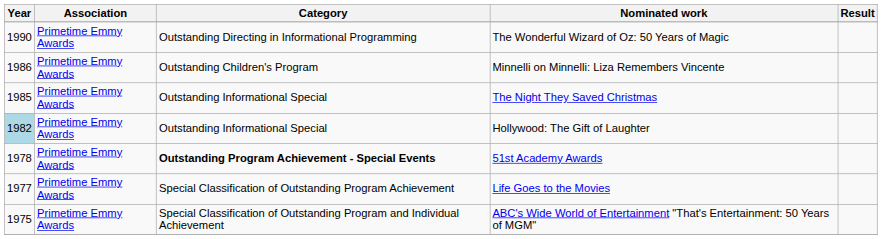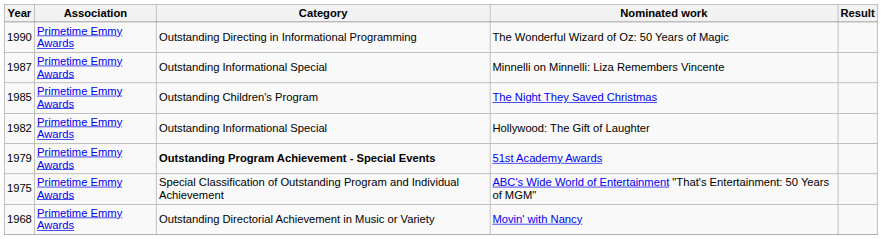 <table class="wikitable">
 <tr>
 <th>Year</th>
 <th>Association</th>
 <th>Category</th>
 <th>Nominated work</th>
 <th>Result</th>
 </tr>
 <tr>
 </tr>
 <tr>
 <td>1990</td>
 <td><a href='#'>Primetime Emmy Awards</a></td>
 <td>Outstanding Directing in Informational Programming</td>
 <td>The Wonderful Wizard of Oz: 50 Years of Magic</td>
 <td></td>
 </tr>
 <tr>
-<td>1986</td>
+<td>1987</td>
 <td><a href='#'>Primetime Emmy Awards</a></td>
-<td>Outstanding Children's Program</td>
+<td>Outstanding Informational Special</td>
 <td>Minnelli on Minnelli: Liza Remembers Vincente</td>
 <td></td>
 </tr>
 <tr>
 <td>1985</td>
 <td><a href='#'>Primetime Emmy Awards</a></td>
-<td>Outstanding Informational Special</td>
+<td>Outstanding Children's Program</td>
 <td><a href='#'>The Night They Saved Christmas</a></td>
 <td></td>
 </tr>
 <tr>
-<td style="background: lightblue;">1982</td>
+<td>1982</td>
 <td><a href='#'>Primetime Emmy Awards</a></td>
 <td>Outstanding Informational Special</td>
 <td>Hollywood: The Gift of Laughter</td>
 <td></td>
 </tr>
 <tr>
-<td>1978</td>
+<td>1979</td>
 <td><a href='#'>Primetime Emmy Awards</a></td>
 <td><strong>Outstanding Program Achievement - Special Events</strong></td>
 <td><a href='#'>51st Academy Awards</a></td>
-<td></td>
-</tr>
-<tr>
-<td>1977</td>
-<td><a href='#'>Primetime Emmy Awards</a></td>
-<td>Special Classification of Outstanding Program Achievement</td>
-<td><a href='#'>Life Goes to the Movies</a></td>
 <td></td>
 </tr>
 <tr>
 <td>1975</td>
 <td><a href='#'>Primetime Emmy Awards</a></td>
 <td>Special Classification of Outstanding Program and Individual Achievement</td>
 <td><a href='#'>ABC's Wide World of Entertainment</a> "That's Entertainment: 50 Years of MGM"</td>
 <td></td>
 </tr>
 <tr>
+<td>1968</td>
+<td><a href='#'>Primetime Emmy Awards</a></td>
+<td>Outstanding Directorial Achievement in Music or Variety</td>
+<td><a href='#'>Movin' with Nancy</a></td>
+<td></td>
+</tr>
+<tr>
 </tr>
 </table>
